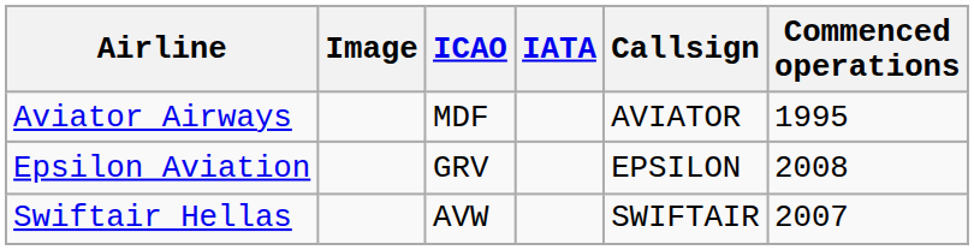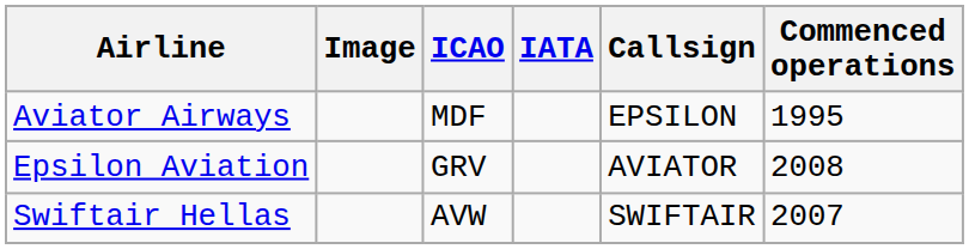 <table class="wikitable sortable">
 <tr>
 <th>Airline</th>
 <th>Image</th>
 <th><a href='#'>ICAO</a></th>
 <th><a href='#'>IATA</a></th>
 <th>Callsign</th>
 <th>Commenced<br>operations</th>
 </tr>
 <tr>
 <td><a href='#'>Aviator Airways</a></td>
 <td></td>
 <td>MDF</td>
 <td></td>
-<td>AVIATOR</td>
+<td>EPSILON</td>
 <td>1995</td>
 </tr>
 <tr>
 <td><a href='#'>Epsilon Aviation</a></td>
 <td></td>
 <td>GRV</td>
 <td></td>
-<td>EPSILON</td>
+<td>AVIATOR</td>
 <td>2008</td>
 </tr>
 <tr>
 <td><a href='#'>Swiftair Hellas</a></td>
 <td></td>
 <td>AVW</td>
 <td></td>
 <td>SWIFTAIR</td>
 <td>2007</td>
 </tr>
 <tr>
 </tr>
 </table>
